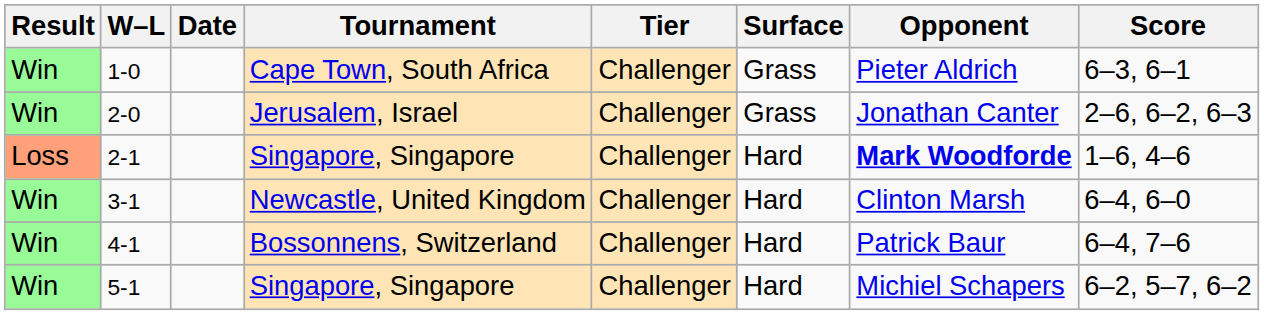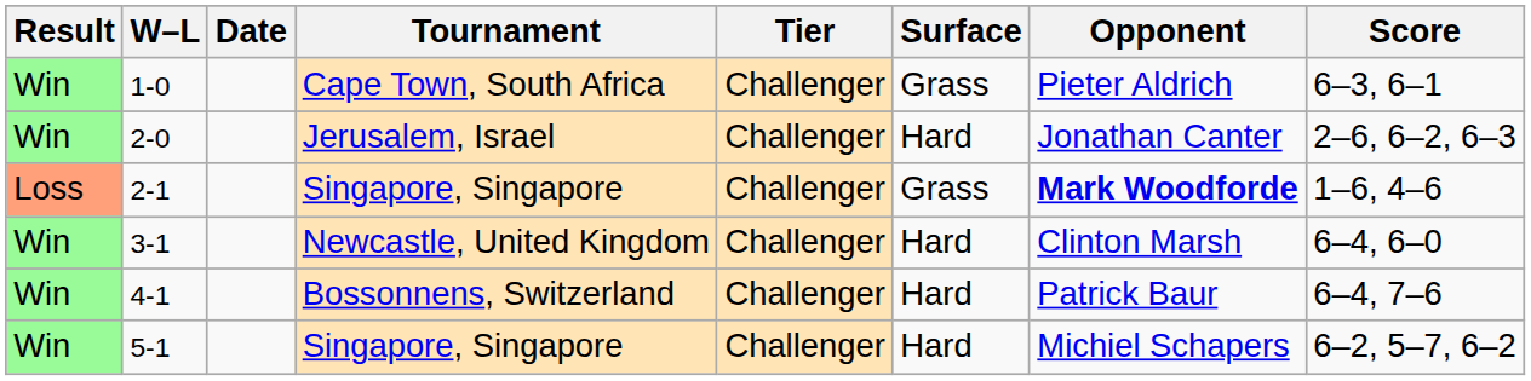 <table class="sortable wikitable">
 <tr>
 <th>Result</th>
 <th class="unsortable">W–L</th>
 <th>Date</th>
 <th>Tournament</th>
 <th>Tier</th>
 <th>Surface</th>
 <th>Opponent</th>
 <th class="unsortable">Score</th>
 </tr>
 <tr>
 <td style="background:#98fb98;">Win</td>
 <td><small>1-0</small></td>
 <td></td>
 <td style="background:moccasin;"><a href='#'>Cape Town</a>, South Africa</td>
 <td style="background:moccasin;">Challenger</td>
 <td>Grass</td>
 <td> <a href='#'>Pieter Aldrich</a></td>
 <td>6–3, 6–1</td>
 </tr>
 <tr>
 <td style="background:#98fb98;">Win</td>
 <td><small>2-0</small></td>
 <td></td>
 <td style="background:moccasin;"><a href='#'>Jerusalem</a>, Israel</td>
 <td style="background:moccasin;">Challenger</td>
-<td>Grass</td>
+<td>Hard</td>
 <td> <a href='#'>Jonathan Canter</a></td>
 <td>2–6, 6–2, 6–3</td>
 </tr>
 <tr>
 <td style="background:#ffa07a;">Loss</td>
 <td><small>2-1</small></td>
 <td></td>
 <td style="background:moccasin;"><a href='#'>Singapore</a>, Singapore</td>
 <td style="background:moccasin;">Challenger</td>
-<td>Hard</td>
+<td>Grass</td>
 <td><strong> <a href='#'>Mark Woodforde</a></strong></td>
 <td>1–6, 4–6</td>
 </tr>
 <tr>
 <td style="background:#98fb98;">Win</td>
 <td><small>3-1</small></td>
 <td></td>
 <td style="background:moccasin;"><a href='#'>Newcastle</a>, United Kingdom</td>
 <td style="background:moccasin;">Challenger</td>
 <td>Hard</td>
 <td> <a href='#'>Clinton Marsh</a></td>
 <td>6–4, 6–0</td>
 </tr>
 <tr>
 <td style="background:#98fb98;">Win</td>
 <td><small>4-1</small></td>
 <td></td>
 <td style="background:moccasin;"><a href='#'>Bossonnens</a>, Switzerland</td>
 <td style="background:moccasin;">Challenger</td>
 <td>Hard</td>
 <td> <a href='#'>Patrick Baur</a></td>
 <td>6–4, 7–6</td>
 </tr>
 <tr>
 <td style="background:#98fb98;">Win</td>
 <td><small>5-1</small></td>
 <td></td>
 <td style="background:moccasin;"><a href='#'>Singapore</a>, Singapore</td>
 <td style="background:moccasin;">Challenger</td>
 <td>Hard</td>
 <td> <a href='#'>Michiel Schapers</a></td>
 <td>6–2, 5–7, 6–2</td>
 </tr>
 </table>
